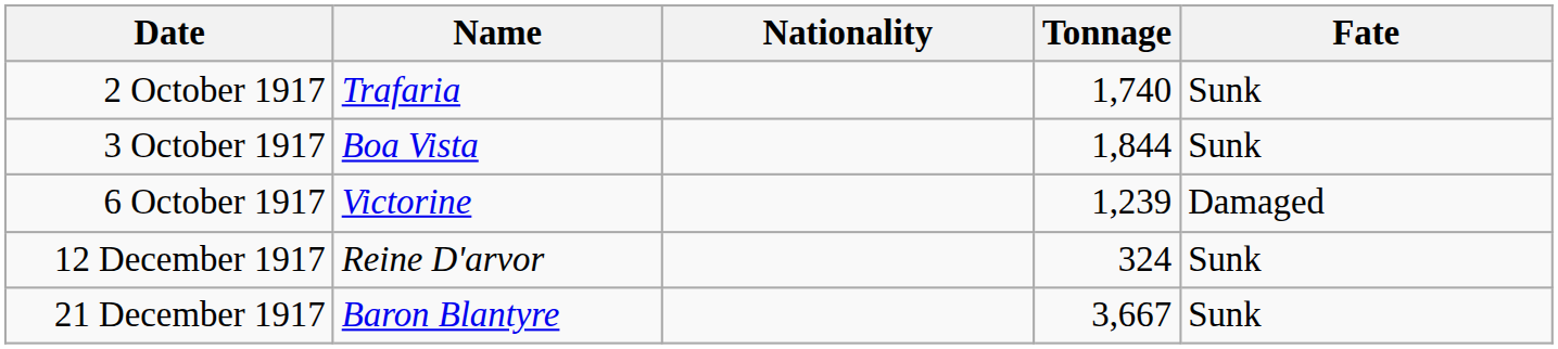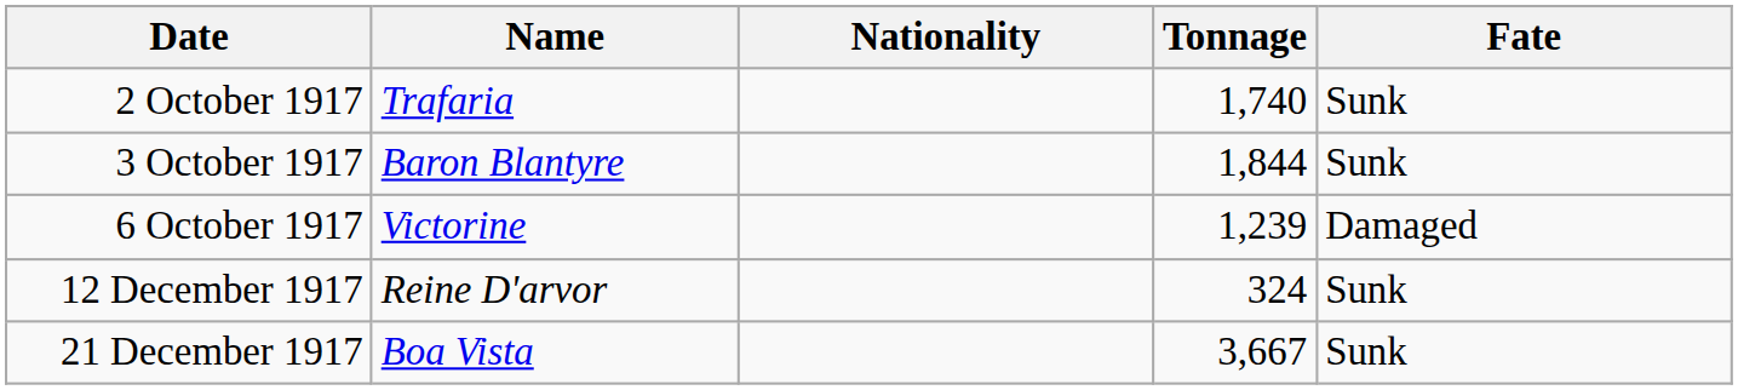 <table class="wikitable sortable">
 <tr>
 <th width="140px">Date</th>
 <th width="140px">Name</th>
 <th width="160px">Nationality</th>
 <th width="25px">Tonnage</th>
 <th width="160px">Fate</th>
 </tr>
 <tr>
 <td align="right">2 October 1917</td>
 <td align="left"><a href='#'><em>Trafaria</em></a></td>
 <td align="left"></td>
 <td align="right">1,740</td>
 <td align="left">Sunk</td>
 </tr>
 <tr>
 <td align="right">3 October 1917</td>
-<td align="left"><a href='#'><em>Boa Vista</em></a></td>
+<td align="left"><a href='#'><em>Baron Blantyre</em></a></td>
 <td align="left"></td>
 <td align="right">1,844</td>
 <td align="left">Sunk</td>
 </tr>
 <tr>
 <td align="right">6 October 1917</td>
 <td align="left"><a href='#'><em>Victorine</em></a></td>
 <td align="left"></td>
 <td align="right">1,239</td>
 <td align="left">Damaged</td>
 </tr>
 <tr>
 <td align="right">12 December 1917</td>
 <td align="left"><em>Reine D'arvor</em></td>
 <td align="left"></td>
 <td align="right">324</td>
 <td align="left">Sunk</td>
 </tr>
 <tr>
 <td align="right">21 December 1917</td>
-<td align="left"><a href='#'><em>Baron Blantyre</em></a></td>
+<td align="left"><a href='#'><em>Boa Vista</em></a></td>
 <td align="left"></td>
 <td align="right">3,667</td>
 <td align="left">Sunk</td>
 </tr>
 </table>
